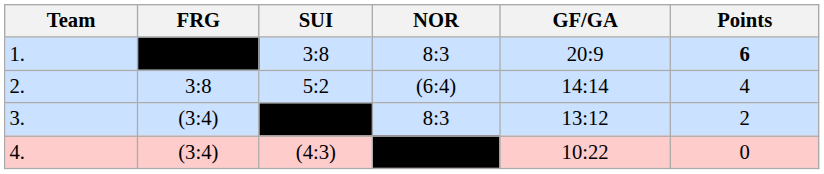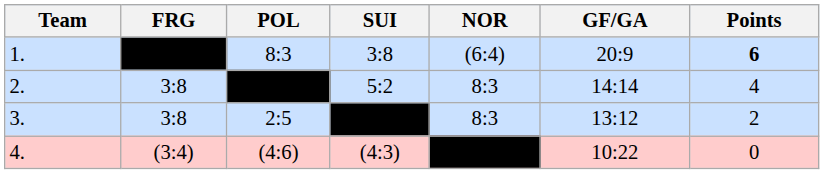 <table class="wikitable" bgcolor="#EFEFFF" width="50%">
 <tr bgcolor="#BCD2EE">
 <th>Team</th>
 <th>FRG</th>
+<th>POL</th>
 <th>SUI</th>
 <th>NOR</th>
 <th>GF/GA</th>
 <th>Points</th>
 </tr>
 <tr bgcolor="#CAE1FF" align="center">
 <td align="left">1. </td>
 <td style="background:#000000;"></td>
+<td>8:3</td>
 <td>3:8</td>
-<td>8:3</td>
+<td>(6:4)</td>
 <td>20:9</td>
 <td><strong>6</strong></td>
 </tr>
 <tr bgcolor="#CAE1FF" align="center">
 <td align="left">2. </td>
 <td>3:8</td>
+<td style="background:#000000;"></td>
 <td>5:2</td>
-<td>(6:4)</td>
+<td>8:3</td>
 <td>14:14</td>
 <td>4</td>
 </tr>
 <tr bgcolor="#CAE1FF" align="center">
 <td align="left">3. </td>
-<td>(3:4)</td>
+<td>3:8</td>
+<td>2:5</td>
 <td style="background:#000000;"></td>
 <td>8:3</td>
 <td>13:12</td>
 <td>2</td>
 </tr>
 <tr bgcolor="#ffcccc" align="center">
 <td align="left">4. </td>
 <td>(3:4)</td>
+<td>(4:6)</td>
 <td>(4:3)</td>
 <td style="background:#000000;"></td>
 <td>10:22</td>
 <td>0</td>
 </tr>
 </table>
